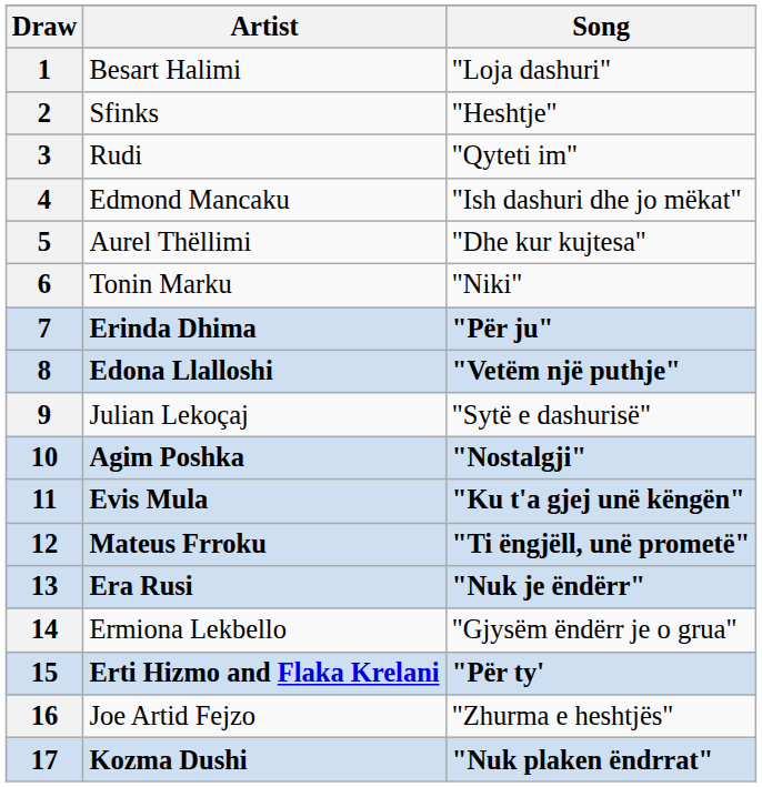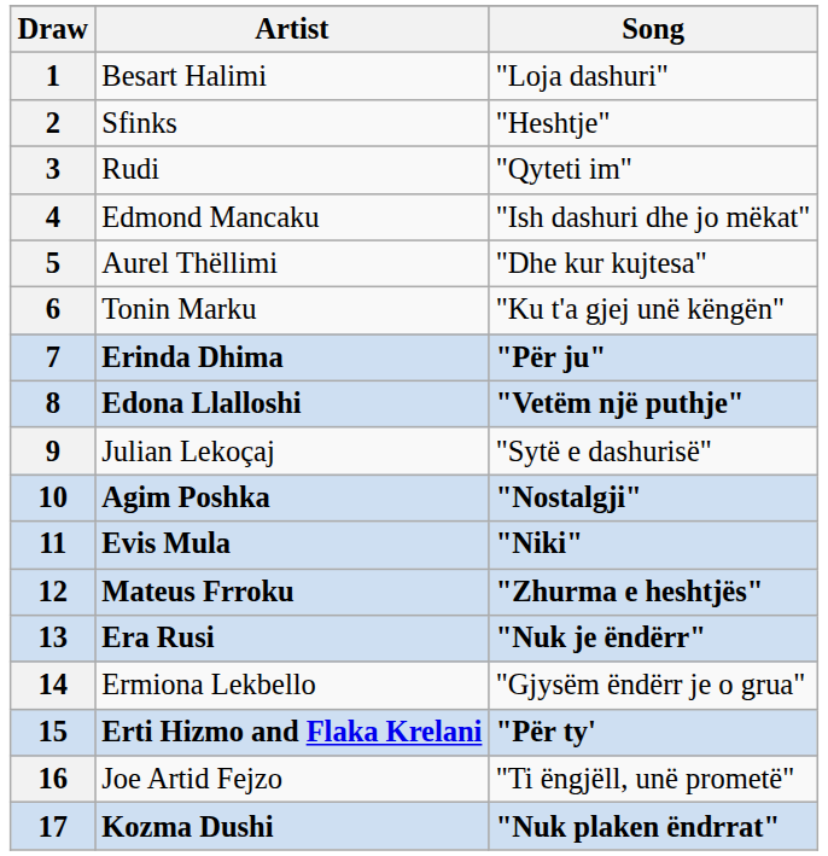 <table class="sortable wikitable plainrowheaders" style="margin: 1em auto 1em auto;">
 <tr>
 </tr>
 <tr>
 <th scope="col">Draw</th>
 <th scope="col">Artist</th>
 <th scope="col">Song</th>
 </tr>
 <tr>
 <th scope="row" style="text-align:center;">1</th>
 <td>Besart Halimi</td>
 <td>"Loja dashuri"</td>
 </tr>
 <tr>
 <th scope="row" style="text-align:center;">2</th>
 <td>Sfinks</td>
 <td>"Heshtje"</td>
 </tr>
 <tr>
 <th scope="row" style="text-align:center;">3</th>
 <td>Rudi</td>
 <td>"Qyteti im"</td>
 </tr>
 <tr>
 <th scope="row" style="text-align:center;">4</th>
 <td>Edmond Mancaku</td>
 <td>"Ish dashuri dhe jo mëkat"</td>
 </tr>
 <tr>
 <th scope="row" style="text-align:center;">5</th>
 <td>Aurel Thëllimi</td>
 <td>"Dhe kur kujtesa"</td>
 </tr>
 <tr>
 <th scope="row" style="text-align:center;">6</th>
 <td>Tonin Marku</td>
-<td>"Niki"</td>
+<td>"Ku t'a gjej unë këngën"</td>
 </tr>
 <tr style="font-weight:bold; background:#CEDFF2;">
 <th scope="row" style="text-align:center; font-weight:bold; background:#CEDFF2;">7</th>
 <td>Erinda Dhima</td>
 <td>"Për ju"</td>
 </tr>
 <tr style="font-weight:bold; background:#CEDFF2;">
 <th scope="row" style="text-align:center; font-weight:bold; background:#CEDFF2;">8</th>
 <td>Edona Llalloshi</td>
 <td>"Vetëm një puthje"</td>
 </tr>
 <tr>
 <th scope="row" style="text-align:center;">9</th>
 <td>Julian Lekoçaj</td>
 <td>"Sytë e dashurisë"</td>
 </tr>
 <tr style="font-weight:bold; background:#CEDFF2;">
 <th scope="row" style="text-align:center; font-weight:bold; background:#CEDFF2;">10</th>
 <td>Agim Poshka</td>
 <td>"Nostalgji"</td>
 </tr>
 <tr style="font-weight:bold; background:#CEDFF2;">
 <th scope="row" style="text-align:center; font-weight:bold; background:#CEDFF2;">11</th>
 <td>Evis Mula</td>
-<td>"Ku t'a gjej unë këngën"</td>
+<td>"Niki"</td>
 </tr>
 <tr style="font-weight:bold; background:#CEDFF2;">
 <th scope="row" style="text-align:center; font-weight:bold; background:#CEDFF2;">12</th>
 <td>Mateus Frroku</td>
-<td>"Ti ëngjëll, unë prometë"</td>
+<td>"Zhurma e heshtjës"</td>
 </tr>
 <tr style="font-weight:bold; background:#CEDFF2;">
 <th scope="row" style="text-align:center; font-weight:bold; background:#CEDFF2;">13</th>
 <td>Era Rusi</td>
 <td>"Nuk je ëndërr"</td>
 </tr>
 <tr>
 <th scope="row" style="text-align:center;">14</th>
 <td>Ermiona Lekbello</td>
 <td>"Gjysëm ëndërr je o grua"</td>
 </tr>
 <tr style="font-weight:bold; background:#CEDFF2;">
 <th scope="row" style="text-align:center; font-weight:bold; background:#CEDFF2;">15</th>
 <td>Erti Hizmo and <a href='#'>Flaka Krelani</a></td>
 <td>"Për ty'</td>
 </tr>
 <tr>
 <th scope="row" style="text-align:center;">16</th>
 <td>Joe Artid Fejzo</td>
-<td>"Zhurma e heshtjës"</td>
+<td>"Ti ëngjëll, unë prometë"</td>
 </tr>
 <tr style="font-weight:bold; background:#CEDFF2;">
 <th scope="row" style="text-align:center; font-weight:bold; background:#CEDFF2;">17</th>
 <td>Kozma Dushi</td>
 <td>"Nuk plaken ëndrrat"</td>
 </tr>
 </table>
